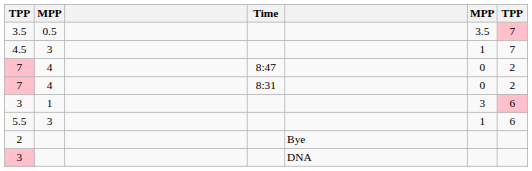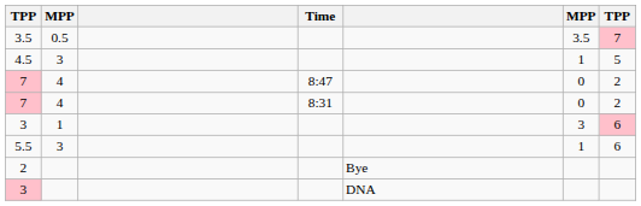 <table class="wikitable" style="text-align: center;" |>
 <tr>
 <th width="35">TPP</th>
 <th width="35">MPP</th>
 <th width="250"></th>
 <th width="45">Time</th>
 <th width="250"></th>
 <th width="35">MPP</th>
 <th width="35">TPP</th>
 </tr>
 <tr>
 <td>3.5</td>
 <td>0.5</td>
 <td style="text-align:left;"><strong></strong></td>
 <td></td>
 <td style="text-align:left;"></td>
 <td>3.5</td>
 <td bgcolor=pink>7</td>
 </tr>
 <tr>
 <td>4.5</td>
 <td>3</td>
 <td style="text-align:left;"></td>
 <td></td>
 <td style="text-align:left;"><strong></strong></td>
 <td>1</td>
-<td>7</td>
+<td>5</td>
 </tr>
 <tr>
 <td bgcolor=pink>7</td>
 <td>4</td>
 <td style="text-align:left;"></td>
 <td>8:47</td>
 <td style="text-align:left;"><strong></strong></td>
 <td>0</td>
 <td>2</td>
 </tr>
 <tr>
 <td bgcolor=pink>7</td>
 <td>4</td>
 <td style="text-align:left;"></td>
 <td>8:31</td>
 <td style="text-align:left;"><strong></strong></td>
 <td>0</td>
 <td>2</td>
 </tr>
 <tr>
 <td>3</td>
 <td>1</td>
 <td style="text-align:left;"><strong></strong></td>
 <td></td>
 <td style="text-align:left;"></td>
 <td>3</td>
 <td bgcolor=pink>6</td>
 </tr>
 <tr>
 <td>5.5</td>
 <td>3</td>
 <td style="text-align:left;"></td>
 <td></td>
 <td style="text-align:left;"><strong></strong></td>
 <td>1</td>
 <td>6</td>
 </tr>
 <tr>
 <td>2</td>
 <td></td>
 <td style="text-align:left;"><strong></strong></td>
 <td></td>
 <td style="text-align:left;">Bye</td>
 <td></td>
 <td></td>
 </tr>
 <tr>
 <td bgcolor=pink>3</td>
 <td></td>
 <td style="text-align:left;"></td>
 <td></td>
 <td style="text-align:left;">DNA</td>
 <td></td>
 <td></td>
 </tr>
 </table>
